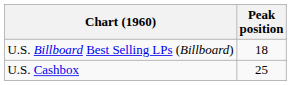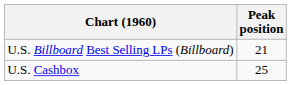 <table class="wikitable">
 <tr>
 <th>Chart (1960)</th>
 <th>Peak<br>position</th>
 </tr>
 <tr>
 <td>U.S. <em><a href='#'>Billboard</a></em> <a href='#'>Best Selling LPs</a> (<em>Billboard</em>)</td>
-<td align="center">18</td>
+<td align="center">21</td>
 </tr>
 <tr>
 <td>U.S. <a href='#'>Cashbox</a></td>
 <td align="center">25</td>
 </tr>
 </table>
